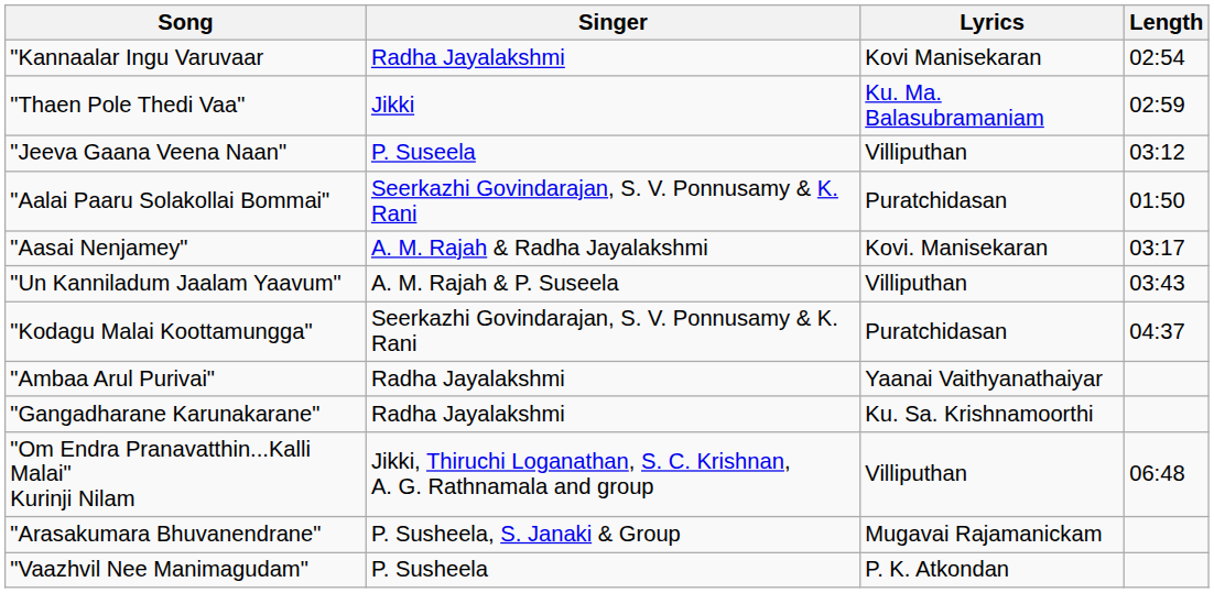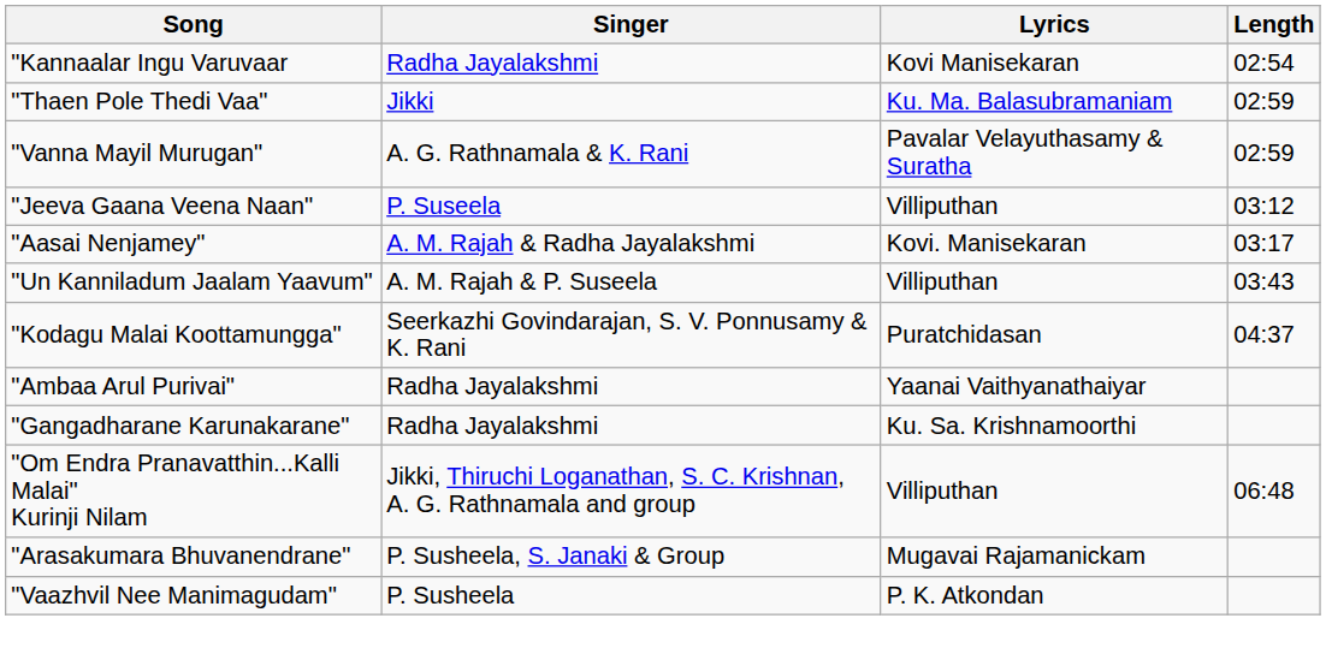 <table class="wikitable">
 <tr>
 <th>Song</th>
 <th>Singer</th>
 <th>Lyrics</th>
 <th>Length</th>
 </tr>
 <tr>
 <td>"Kannaalar Ingu Varuvaar</td>
 <td><a href='#'>Radha Jayalakshmi</a></td>
 <td>Kovi Manisekaran</td>
 <td>02:54</td>
 </tr>
 <tr>
 <td>"Thaen Pole Thedi Vaa"</td>
 <td><a href='#'>Jikki</a></td>
 <td><a href='#'>Ku. Ma. Balasubramaniam</a></td>
 <td>02:59</td>
 </tr>
 <tr>
+<td>"Vanna Mayil Murugan"</td>
+<td>A. G. Rathnamala & <a href='#'>K. Rani</a></td>
+<td>Pavalar Velayuthasamy & <a href='#'>Suratha</a></td>
+<td>02:59</td>
+</tr>
+<tr>
 <td>"Jeeva Gaana Veena Naan"</td>
 <td><a href='#'>P. Suseela</a></td>
 <td>Villiputhan</td>
 <td>03:12</td>
-</tr>
-<tr>
-<td>"Aalai Paaru Solakollai Bommai"</td>
-<td><a href='#'>Seerkazhi Govindarajan</a>, S. V. Ponnusamy & <a href='#'>K. Rani</a></td>
-<td>Puratchidasan</td>
-<td>01:50</td>
 </tr>
 <tr>
 <td>"Aasai Nenjamey"</td>
 <td><a href='#'>A. M. Rajah</a> & Radha Jayalakshmi</td>
 <td>Kovi. Manisekaran</td>
 <td>03:17</td>
 </tr>
 <tr>
 <td>"Un Kanniladum Jaalam Yaavum"</td>
 <td>A. M. Rajah & P. Suseela</td>
 <td>Villiputhan</td>
 <td>03:43</td>
 </tr>
 <tr>
 <td>"Kodagu Malai Koottamungga"</td>
 <td>Seerkazhi Govindarajan, S. V. Ponnusamy & K. Rani</td>
 <td>Puratchidasan</td>
 <td>04:37</td>
 </tr>
 <tr>
 <td>"Ambaa Arul Purivai"</td>
 <td>Radha Jayalakshmi</td>
 <td>Yaanai Vaithyanathaiyar</td>
 <td></td>
 </tr>
 <tr>
 <td>"Gangadharane Karunakarane"</td>
 <td>Radha Jayalakshmi</td>
 <td>Ku. Sa. Krishnamoorthi</td>
 <td></td>
 </tr>
 <tr>
 <td>"Om Endra Pranavatthin...Kalli Malai"<br>Kurinji Nilam</td>
 <td>Jikki, <a href='#'>Thiruchi Loganathan</a>, <a href='#'>S. C. Krishnan</a>,<br>A. G. Rathnamala and group</td>
 <td>Villiputhan</td>
 <td>06:48</td>
 </tr>
 <tr>
 <td>"Arasakumara Bhuvanendrane"</td>
 <td>P. Susheela, <a href='#'>S. Janaki</a> & Group</td>
 <td>Mugavai Rajamanickam</td>
 <td></td>
 </tr>
 <tr>
 <td>"Vaazhvil Nee Manimagudam"</td>
 <td>P. Susheela</td>
 <td>P. K. Atkondan</td>
 <td></td>
 </tr>
 </table>
